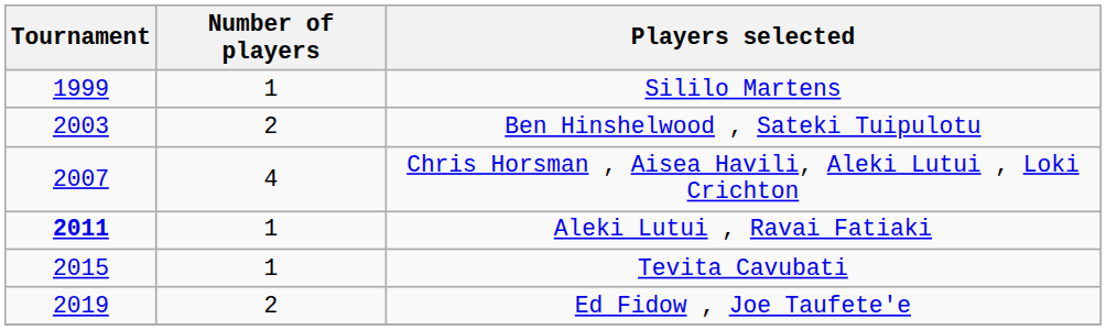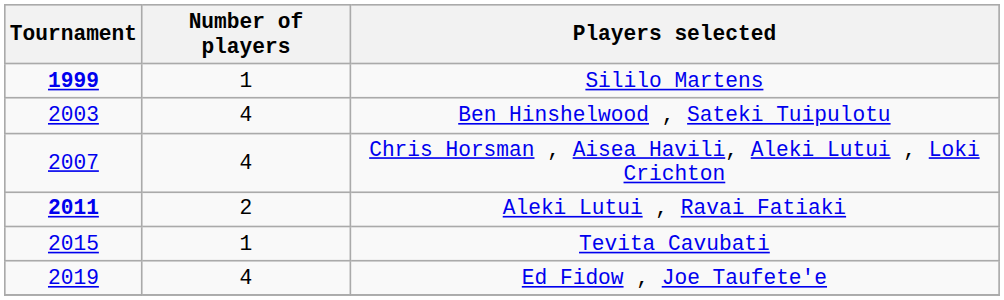 <table class="wikitable sortable" style="text-align:center">
 <tr>
 <th>Tournament</th>
 <th>Number of players</th>
 <th>Players selected</th>
 </tr>
 <tr>
-<td><a href='#'>1999</a></td>
+<td><strong><a href='#'>1999</a></strong></td>
 <td>1</td>
 <td><a href='#'>Sililo Martens</a> </td>
 </tr>
 <tr>
 <td><a href='#'>2003</a></td>
-<td>2</td>
+<td>4</td>
 <td><a href='#'>Ben Hinshelwood</a> , <a href='#'>Sateki Tuipulotu</a> </td>
 </tr>
 <tr>
 <td><a href='#'>2007</a></td>
 <td>4</td>
 <td><a href='#'>Chris Horsman</a> , <a href='#'>Aisea Havili</a>,  <a href='#'>Aleki Lutui</a> , <a href='#'>Loki Crichton</a> </td>
 </tr>
 <tr>
 <td><strong><a href='#'>2011</a></strong></td>
-<td>1</td>
+<td>2</td>
 <td><a href='#'>Aleki Lutui</a> , <a href='#'>Ravai Fatiaki</a> </td>
 </tr>
 <tr>
 <td><a href='#'>2015</a></td>
 <td>1</td>
 <td><a href='#'>Tevita Cavubati</a> </td>
 </tr>
 <tr>
 <td><a href='#'>2019</a></td>
-<td>2</td>
+<td>4</td>
 <td><a href='#'>Ed Fidow</a> , <a href='#'>Joe Taufete'e</a> </td>
 </tr>
 <tr>
 </tr>
 </table>
